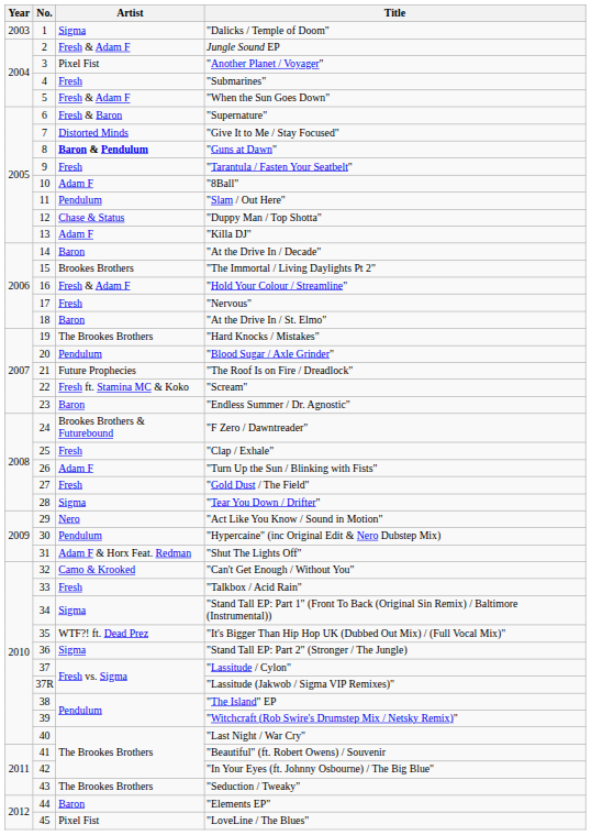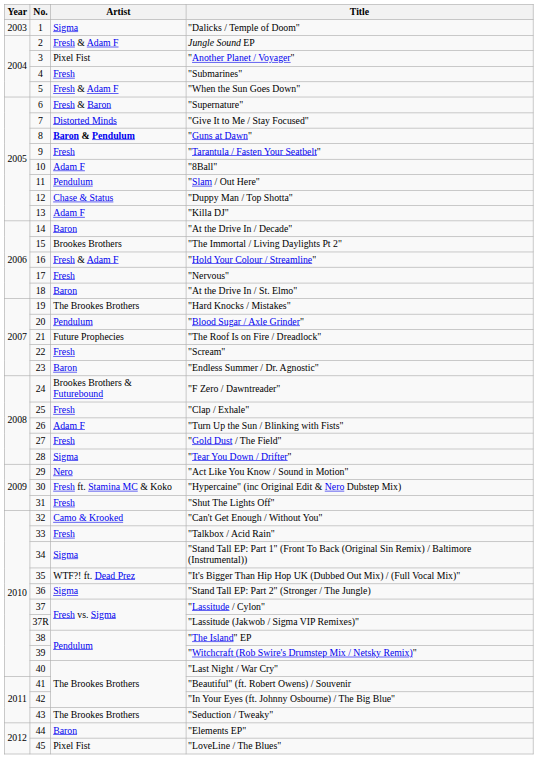 <table class="wikitable">
 <tr>
 <th width=35>Year</th>
 <th width=25>No.</th>
 <th>Artist</th>
 <th>Title</th>
 </tr>
 <tr>
 <td align=center>2003</td>
 <td align=center>1</td>
 <td><a href='#'>Sigma</a></td>
 <td>"Dalicks / Temple of Doom"</td>
 </tr>
 <tr>
 <td rowspan=4 align=center>2004</td>
 <td align=center>2</td>
 <td><a href='#'>Fresh</a> & <a href='#'>Adam F</a></td>
 <td><em>Jungle Sound</em> EP</td>
 </tr>
 <tr>
 <td align=center>3</td>
 <td>Pixel Fist</td>
 <td>"<a href='#'>Another Planet / Voyager</a>"</td>
 </tr>
 <tr>
 <td align=center>4</td>
 <td><a href='#'>Fresh</a></td>
 <td>"Submarines"</td>
 </tr>
 <tr>
 <td align=center>5</td>
 <td><a href='#'>Fresh</a> & <a href='#'>Adam F</a></td>
 <td>"When the Sun Goes Down"</td>
 </tr>
 <tr>
 <td rowspan=8 align=center>2005</td>
 <td align=center>6</td>
 <td><a href='#'>Fresh</a> & <a href='#'>Baron</a></td>
 <td>"Supernature"</td>
 </tr>
 <tr>
 <td align=center>7</td>
 <td><a href='#'>Distorted Minds</a></td>
 <td>"Give It to Me / Stay Focused"</td>
 </tr>
 <tr>
 <td align=center>8</td>
 <td><strong><a href='#'>Baron</a> & <a href='#'>Pendulum</a></strong></td>
 <td>"<a href='#'>Guns at Dawn</a>"</td>
 </tr>
 <tr>
 <td align=center>9</td>
 <td><a href='#'>Fresh</a></td>
 <td>"<a href='#'>Tarantula / Fasten Your Seatbelt</a>"</td>
 </tr>
 <tr>
 <td align=center>10</td>
 <td><a href='#'>Adam F</a></td>
 <td>"8Ball"</td>
 </tr>
 <tr>
 <td align=center>11</td>
 <td><a href='#'>Pendulum</a></td>
 <td>"<a href='#'>Slam</a> / Out Here"</td>
 </tr>
 <tr>
 <td align=center>12</td>
 <td><a href='#'>Chase & Status</a></td>
 <td>"Duppy Man / Top Shotta"</td>
 </tr>
 <tr>
 <td align=center>13</td>
 <td><a href='#'>Adam F</a></td>
 <td>"Killa DJ"</td>
 </tr>
 <tr>
 <td rowspan=5 align=center>2006</td>
 <td align=center>14</td>
 <td><a href='#'>Baron</a></td>
 <td>"At the Drive In / Decade"</td>
 </tr>
 <tr>
 <td align=center>15</td>
 <td>Brookes Brothers</td>
 <td>"The Immortal / Living Daylights Pt 2"</td>
 </tr>
 <tr>
 <td align=center>16</td>
 <td><a href='#'>Fresh</a> & <a href='#'>Adam F</a></td>
 <td>"<a href='#'>Hold Your Colour / Streamline</a>"</td>
 </tr>
 <tr>
 <td align=center>17</td>
 <td><a href='#'>Fresh</a></td>
 <td>"Nervous"</td>
 </tr>
 <tr>
 <td align=center>18</td>
 <td><a href='#'>Baron</a></td>
 <td>"At the Drive In / St. Elmo"</td>
 </tr>
 <tr>
 <td rowspan=5 align=center>2007</td>
 <td align=center>19</td>
 <td>The Brookes Brothers</td>
 <td>"Hard Knocks / Mistakes"</td>
 </tr>
 <tr>
 <td align=center>20</td>
 <td><a href='#'>Pendulum</a></td>
 <td>"<a href='#'>Blood Sugar / Axle Grinder</a>"</td>
 </tr>
 <tr>
 <td align=center>21</td>
 <td>Future Prophecies</td>
 <td>"The Roof Is on Fire / Dreadlock"</td>
 </tr>
 <tr>
 <td align=center>22</td>
-<td><a href='#'>Fresh</a> ft. <a href='#'>Stamina MC</a> & Koko</td>
+<td><a href='#'>Fresh</a></td>
 <td>"Scream"</td>
 </tr>
 <tr>
 <td align=center>23</td>
 <td><a href='#'>Baron</a></td>
 <td>"Endless Summer / Dr. Agnostic"</td>
 </tr>
 <tr>
 <td rowspan=5 align=center>2008</td>
 <td align=center>24</td>
 <td>Brookes Brothers & <a href='#'>Futurebound</a></td>
 <td>"F Zero / Dawntreader"</td>
 </tr>
 <tr>
 <td align=center>25</td>
 <td><a href='#'>Fresh</a></td>
 <td>"Clap / Exhale"</td>
 </tr>
 <tr>
 <td align=center>26</td>
 <td><a href='#'>Adam F</a></td>
 <td>"Turn Up the Sun / Blinking with Fists"</td>
 </tr>
 <tr>
 <td align=center>27</td>
 <td><a href='#'>Fresh</a></td>
 <td>"<a href='#'>Gold Dust</a> / The Field"</td>
 </tr>
 <tr>
 <td align=center>28</td>
 <td><a href='#'>Sigma</a></td>
 <td>"<a href='#'>Tear You Down / Drifter</a>"</td>
 </tr>
 <tr>
 <td rowspan=3 align=center>2009</td>
 <td align=center>29</td>
 <td><a href='#'>Nero</a></td>
 <td>"Act Like You Know / Sound in Motion"</td>
 </tr>
 <tr>
 <td align=center>30</td>
-<td><a href='#'>Pendulum</a></td>
+<td><a href='#'>Fresh</a> ft. <a href='#'>Stamina MC</a> & Koko</td>
 <td>"Hypercaine" (inc Original Edit & <a href='#'>Nero</a> Dubstep Mix)</td>
 </tr>
 <tr>
 <td align=center>31</td>
-<td><a href='#'>Adam F</a> & Horx Feat. <a href='#'>Redman</a></td>
+<td><a href='#'>Fresh</a></td>
 <td>"Shut The Lights Off"</td>
 </tr>
 <tr>
 <td rowspan=10 align=center>2010</td>
 <td align=center>32</td>
 <td><a href='#'>Camo & Krooked</a></td>
 <td>"Can't Get Enough / Without You"</td>
 </tr>
 <tr>
 <td align=center>33</td>
 <td><a href='#'>Fresh</a></td>
 <td>"Talkbox / Acid Rain"</td>
 </tr>
 <tr>
 <td align=center>34</td>
 <td><a href='#'>Sigma</a></td>
 <td>"Stand Tall EP: Part 1" (Front To Back (Original Sin Remix) / Baltimore (Instrumental))</td>
 </tr>
 <tr>
 <td align=center>35</td>
 <td>WTF?! ft. <a href='#'>Dead Prez</a></td>
 <td>"It's Bigger Than Hip Hop UK (Dubbed Out Mix) / (Full Vocal Mix)"</td>
 </tr>
 <tr>
 <td align=center>36</td>
 <td><a href='#'>Sigma</a></td>
 <td>"Stand Tall EP: Part 2" (Stronger / The Jungle)</td>
 </tr>
 <tr>
 <td align=center>37</td>
 <td rowspan="2"><a href='#'>Fresh</a> vs. <a href='#'>Sigma</a></td>
 <td>"<a href='#'>Lassitude</a> / Cylon"</td>
 </tr>
 <tr>
 <td align=center>37R</td>
 <td>"Lassitude (Jakwob / Sigma VIP Remixes)"</td>
 </tr>
 <tr>
 <td align=center>38</td>
 <td rowspan="2"><a href='#'>Pendulum</a></td>
 <td>"<a href='#'>The Island</a>" EP</td>
 </tr>
 <tr>
 <td align=center>39</td>
 <td>"<a href='#'>Witchcraft (Rob Swire's Drumstep Mix / Netsky Remix)</a>"</td>
 </tr>
 <tr>
 <td align=center>40</td>
 <td rowspan="3">The Brookes Brothers</td>
 <td>"Last Night / War Cry"</td>
 </tr>
 <tr>
 <td rowspan="3" align=center>2011</td>
 <td align=center>41</td>
 <td>"Beautiful" (ft. Robert Owens) / Souvenir</td>
 </tr>
 <tr>
 <td align=center>42</td>
 <td>"In Your Eyes (ft. Johnny Osbourne) / The Big Blue"</td>
 </tr>
 <tr>
 <td align=center>43</td>
 <td>The Brookes Brothers</td>
 <td>"Seduction / Tweaky"</td>
 </tr>
 <tr>
 <td rowspan="2" align=center>2012</td>
 <td align=center>44</td>
 <td><a href='#'>Baron</a></td>
 <td>"Elements EP"</td>
 </tr>
 <tr>
 <td align=center>45</td>
 <td>Pixel Fist</td>
 <td>"LoveLine / The Blues"</td>
 </tr>
 </table>
